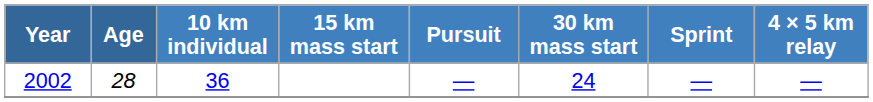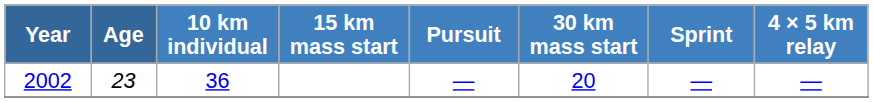 <table class="wikitable" style="font-size:95%; text-align:center; border:grey solid 1px; border-collapse:collapse; background:#ffffff;">
 <tr>
 <th style="background-color:#369; color:white; width:60px;"> Year </th>
 <th style="background-color:#369; color:white; width:40px;"> Age </th>
 <th style="background-color:#4180be; color:white; width:75px;"> 10 km <br> individual </th>
 <th style="background-color:#4180be; color:white; width:75px;"> 15 km <br> mass start </th>
 <th style="background-color:#4180be; color:white; width:75px;"> Pursuit </th>
 <th style="background-color:#4180be; color:white; width:75px;"> 30 km <br> mass start </th>
 <th style="background-color:#4180be; color:white; width:75px;"> Sprint </th>
 <th style="background-color:#4180be; color:white; width:75px;"> 4 × 5 km <br> relay </th>
 </tr>
 <tr>
 <td><a href='#'>2002</a></td>
-<td><em>28</em></td>
+<td><em>23</em></td>
 <td><a href='#'>36</a></td>
 <td><a href='#'></a></td>
 <td><a href='#'>—</a></td>
-<td><a href='#'>24</a></td>
+<td><a href='#'>20</a></td>
 <td><a href='#'>—</a></td>
 <td><a href='#'>—</a></td>
 </tr>
 <tr>
 </tr>
 </table>
